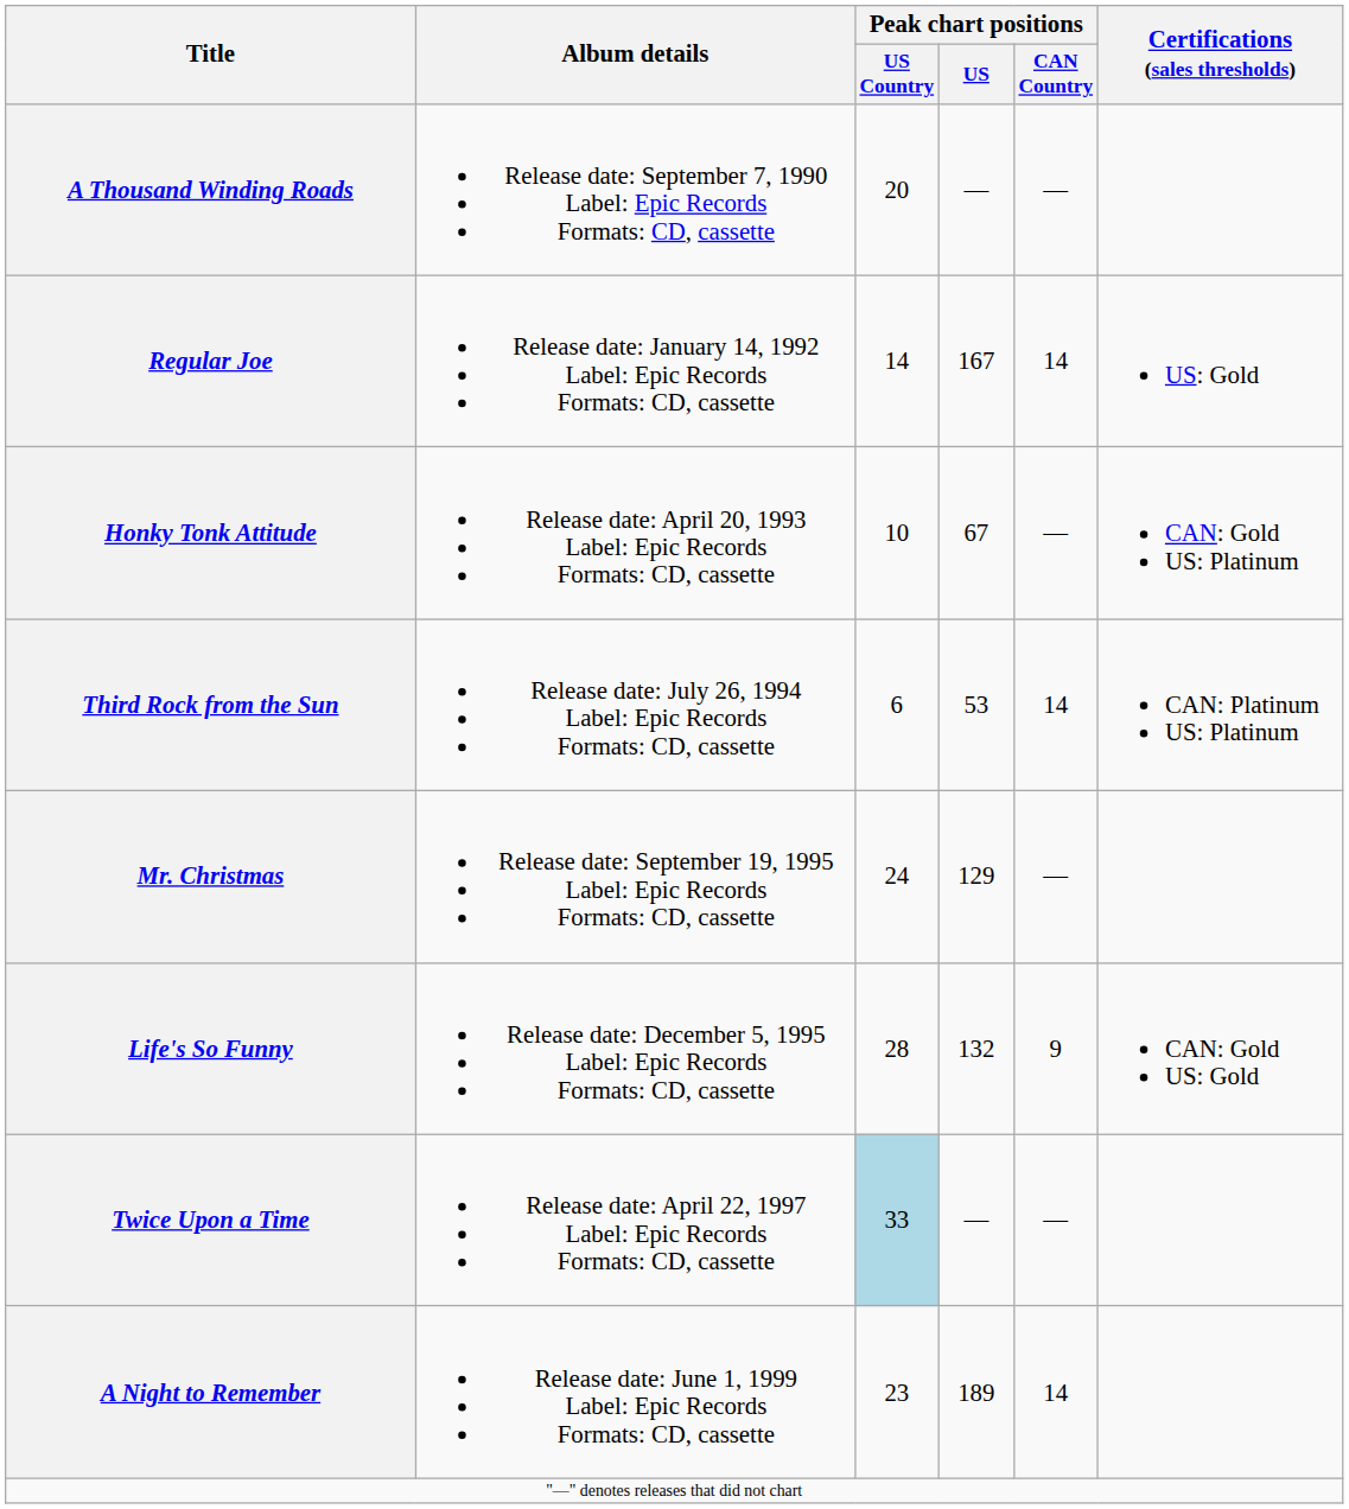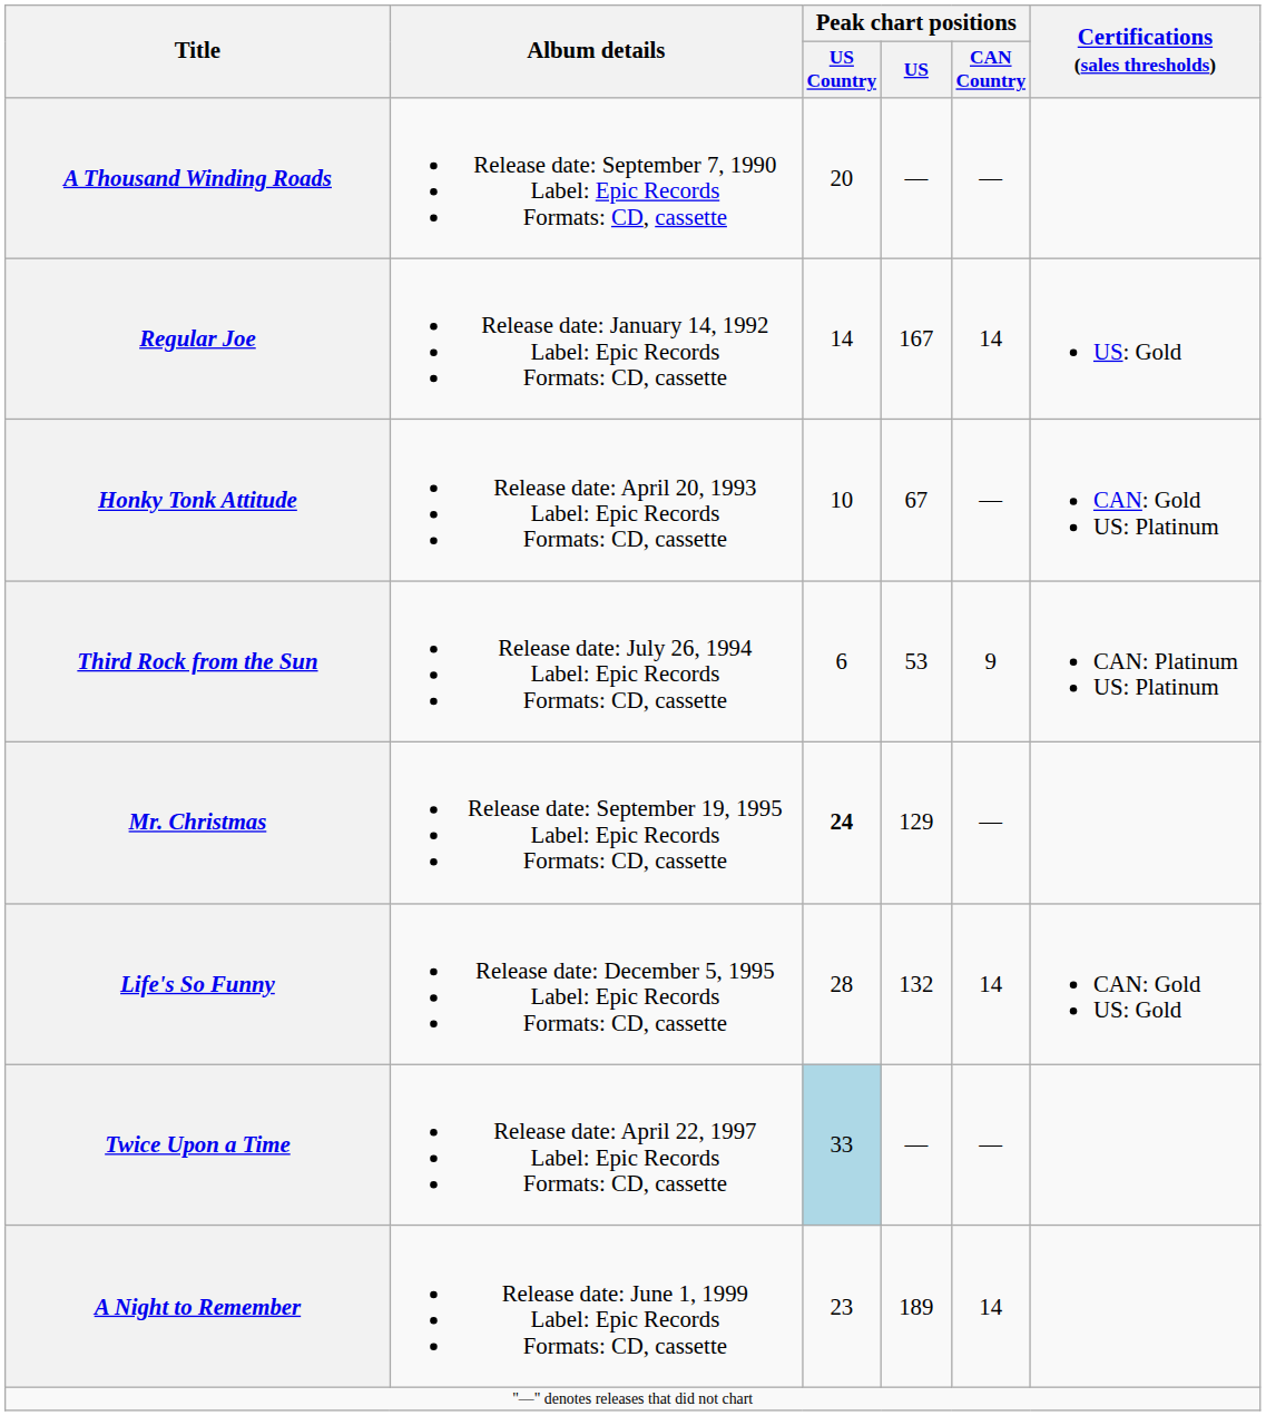 <table class="wikitable plainrowheaders" style="text-align:center;">
 <tr>
 <th rowspan="2" style="width:18em;">Title</th>
 <th rowspan="2" style="width:19em;">Album details</th>
 <th colspan="3">Peak chart positions</th>
 <th rowspan="2" style="width:10em;"><a href='#'>Certifications</a><br><small>(<a href='#'>sales thresholds</a>)</small></th>
 </tr>
 <tr style="font-size:smaller;">
 <th width="45"><a href='#'>US Country</a><br></th>
 <th width="45"><a href='#'>US</a><br></th>
 <th width="45"><a href='#'>CAN Country</a><br></th>
 </tr>
 <tr>
 <th scope="row"><em><a href='#'>A Thousand Winding Roads</a></em></th>
 <td><br><ul><li>Release date: September 7, 1990</li><li>Label: <a href='#'>Epic Records</a></li><li>Formats: <a href='#'>CD</a>, <a href='#'>cassette</a></li></ul></td>
 <td>20</td>
 <td>—</td>
 <td>—</td>
 <td></td>
 </tr>
 <tr>
 <th scope="row"><em><a href='#'>Regular Joe</a></em></th>
 <td><br><ul><li>Release date: January 14, 1992</li><li>Label: Epic Records</li><li>Formats: CD, cassette</li></ul></td>
 <td>14</td>
 <td>167</td>
 <td>14</td>
 <td align="left"><br><ul><li><a href='#'>US</a>: Gold</li></ul></td>
 </tr>
 <tr>
 <th scope="row"><em><a href='#'>Honky Tonk Attitude</a></em></th>
 <td><br><ul><li>Release date: April 20, 1993</li><li>Label: Epic Records</li><li>Formats: CD, cassette</li></ul></td>
 <td>10</td>
 <td>67</td>
 <td>—</td>
 <td align="left"><br><ul><li><a href='#'>CAN</a>: Gold</li><li>US: Platinum</li></ul></td>
 </tr>
 <tr>
 <th scope="row"><em><a href='#'>Third Rock from the Sun</a></em></th>
 <td><br><ul><li>Release date: July 26, 1994</li><li>Label: Epic Records</li><li>Formats: CD, cassette</li></ul></td>
 <td>6</td>
 <td>53</td>
-<td>14</td>
+<td>9</td>
 <td align="left"><br><ul><li>CAN: Platinum</li><li>US: Platinum</li></ul></td>
 </tr>
 <tr>
 <th scope="row"><em><a href='#'>Mr. Christmas</a></em></th>
 <td><br><ul><li>Release date: September 19, 1995</li><li>Label: Epic Records</li><li>Formats: CD, cassette</li></ul></td>
-<td>24</td>
+<td><strong>24</strong></td>
 <td>129</td>
 <td>—</td>
 <td></td>
 </tr>
 <tr>
 <th scope="row"><em><a href='#'>Life's So Funny</a></em></th>
 <td><br><ul><li>Release date: December 5, 1995</li><li>Label: Epic Records</li><li>Formats: CD, cassette</li></ul></td>
 <td>28</td>
 <td>132</td>
-<td>9</td>
+<td>14</td>
 <td align="left"><br><ul><li>CAN: Gold</li><li>US: Gold</li></ul></td>
 </tr>
 <tr>
 <th scope="row"><em><a href='#'>Twice Upon a Time</a></em></th>
 <td><br><ul><li>Release date: April 22, 1997</li><li>Label: Epic Records</li><li>Formats: CD, cassette</li></ul></td>
 <td style="background: lightblue;">33</td>
 <td>—</td>
 <td>—</td>
 <td></td>
 </tr>
 <tr>
 <th scope="row"><em><a href='#'>A Night to Remember</a></em></th>
 <td><br><ul><li>Release date: June 1, 1999</li><li>Label: Epic Records</li><li>Formats: CD, cassette</li></ul></td>
 <td>23</td>
 <td>189</td>
 <td>14</td>
 <td></td>
 </tr>
 <tr>
 <td colspan="6" style="font-size:8pt">"—" denotes releases that did not chart</td>
 </tr>
 </table>
